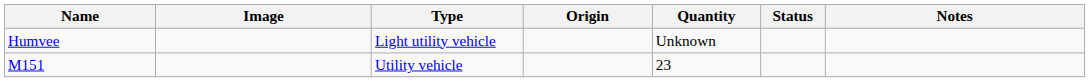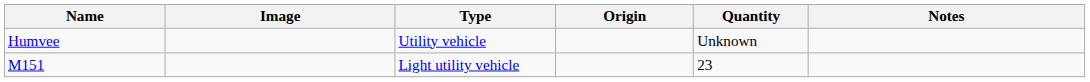 <table class="wikitable" style="width:90%;">
 <tr>
 <th width=14%>Name</th>
 <th width=20%>Image</th>
 <th width=14%>Type</th>
 <th width=12%>Origin</th>
 <th width=10%>Quantity</th>
-<th width=06%>Status</th>
 <th width=24%>Notes</th>
 </tr>
 <tr>
 <td><a href='#'>Humvee</a></td>
 <td></td>
-<td><a href='#'>Light utility vehicle</a></td>
+<td><a href='#'>Utility vehicle</a></td>
 <td></td>
 <td>Unknown</td>
-<td></td>
 <td></td>
 </tr>
 <tr>
 <td><a href='#'>M151</a></td>
 <td></td>
-<td><a href='#'>Utility vehicle</a></td>
+<td><a href='#'>Light utility vehicle</a></td>
 <td></td>
 <td>23</td>
 <td></td>
-<td></td>
 </tr>
 </table>
